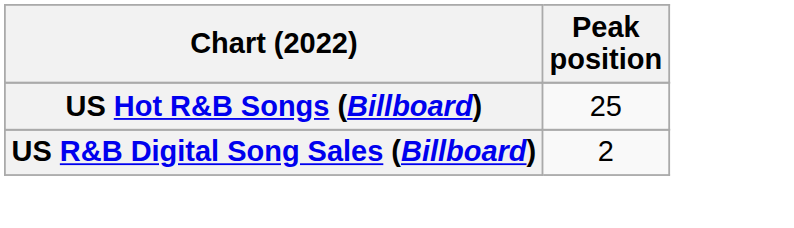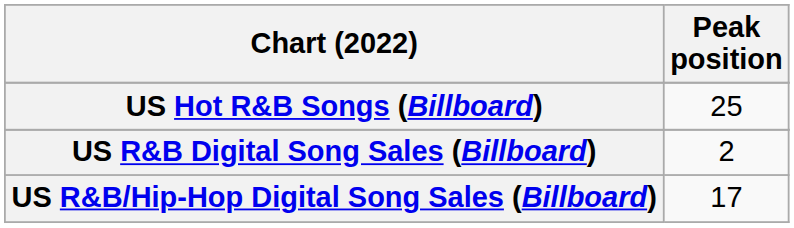 <table class="wikitable sortable plainrowheaders" style="text-align:center">
 <tr>
 <th scope="col">Chart (2022)</th>
 <th scope="col">Peak<br>position</th>
 </tr>
 <tr>
 </tr>
 <tr>
 </tr>
 <tr>
 </tr>
 <tr>
 <th scope="row">US <a href='#'>Hot R&B Songs</a> (<em><a href='#'>Billboard</a></em>)</th>
 <td>25</td>
 </tr>
 <tr>
 </tr>
 <tr>
 <th scope="row">US <a href='#'>R&B Digital Song Sales</a> (<em><a href='#'>Billboard</a></em>)</th>
 <td>2</td>
 </tr>
+<tr>
+<th scope="row">US <a href='#'>R&B/Hip-Hop Digital Song Sales</a> (<em><a href='#'>Billboard</a></em>)</th>
+<td>17</td>
+</tr>
 </table>
